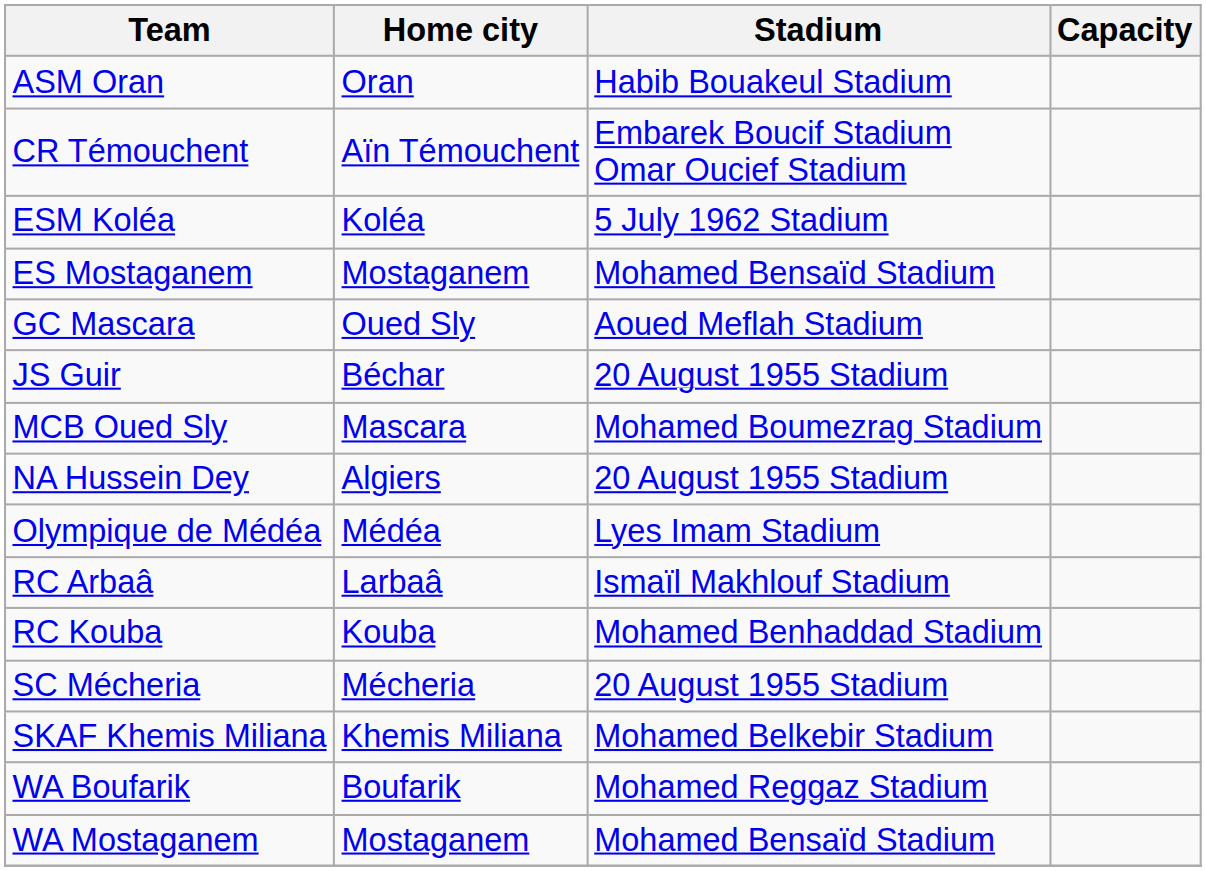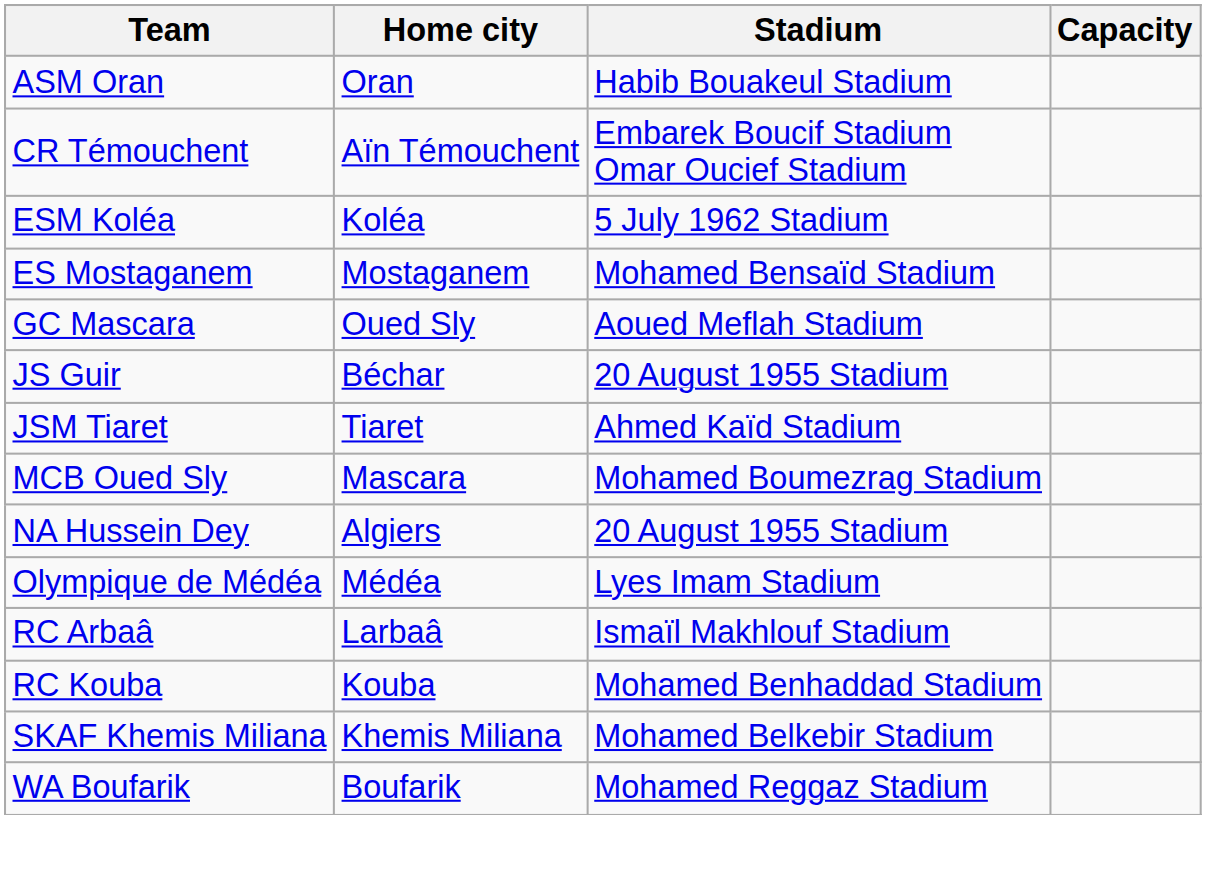 <table class="wikitable sortable">
 <tr>
 <th>Team</th>
 <th>Home city</th>
 <th>Stadium</th>
 <th>Capacity</th>
 </tr>
 <tr>
 <td><a href='#'>ASM Oran</a></td>
 <td><a href='#'>Oran</a></td>
 <td><a href='#'>Habib Bouakeul Stadium</a></td>
 <td style="text-align:center"></td>
 </tr>
 <tr>
 <td><a href='#'>CR Témouchent</a></td>
 <td><a href='#'>Aïn Témouchent</a></td>
 <td><a href='#'>Embarek Boucif Stadium</a><br><a href='#'>Omar Oucief Stadium</a></td>
 <td style="text-align:center"><br></td>
 </tr>
 <tr>
 <td><a href='#'>ESM Koléa</a></td>
 <td><a href='#'>Koléa</a></td>
 <td><a href='#'>5 July 1962 Stadium</a></td>
 <td style="text-align:center"></td>
 </tr>
 <tr>
 <td><a href='#'>ES Mostaganem</a></td>
 <td><a href='#'>Mostaganem</a></td>
 <td><a href='#'>Mohamed Bensaïd Stadium</a></td>
 <td style="text-align:center"></td>
 </tr>
 <tr>
 <td><a href='#'>GC Mascara</a></td>
 <td><a href='#'>Oued Sly</a></td>
 <td><a href='#'>Aoued Meflah Stadium</a></td>
 <td style="text-align:center"></td>
 </tr>
 <tr>
 <td><a href='#'>JS Guir</a></td>
 <td><a href='#'>Béchar</a></td>
 <td><a href='#'>20 August 1955 Stadium</a></td>
 <td style="text-align:center"></td>
 </tr>
 <tr>
+<td><a href='#'>JSM Tiaret</a></td>
+<td><a href='#'>Tiaret</a></td>
+<td><a href='#'>Ahmed Kaïd Stadium</a></td>
+<td style="text-align:center"></td>
+</tr>
+<tr>
 <td><a href='#'>MCB Oued Sly</a></td>
 <td><a href='#'>Mascara</a></td>
 <td><a href='#'>Mohamed Boumezrag Stadium</a></td>
 <td style="text-align:center"></td>
 </tr>
 <tr>
 <td><a href='#'>NA Hussein Dey</a></td>
 <td><a href='#'>Algiers</a></td>
 <td><a href='#'>20 August 1955 Stadium</a></td>
 <td style="text-align:center"></td>
 </tr>
 <tr>
 <td><a href='#'>Olympique de Médéa</a></td>
 <td><a href='#'>Médéa</a></td>
 <td><a href='#'>Lyes Imam Stadium</a></td>
 <td style="text-align:center"></td>
 </tr>
 <tr>
 <td><a href='#'>RC Arbaâ</a></td>
 <td><a href='#'>Larbaâ</a></td>
 <td><a href='#'>Ismaïl Makhlouf Stadium</a></td>
 <td style="text-align:center"></td>
 </tr>
 <tr>
 <td><a href='#'>RC Kouba</a></td>
 <td><a href='#'>Kouba</a></td>
 <td><a href='#'>Mohamed Benhaddad Stadium</a></td>
 <td style="text-align:center"></td>
 </tr>
 <tr>
-<td><a href='#'>SC Mécheria</a></td>
-<td><a href='#'>Mécheria</a></td>
-<td><a href='#'>20 August 1955 Stadium</a></td>
-<td style="text-align:center"></td>
-</tr>
-<tr>
 <td><a href='#'>SKAF Khemis Miliana</a></td>
 <td><a href='#'>Khemis Miliana</a></td>
 <td><a href='#'>Mohamed Belkebir Stadium</a></td>
 <td style="text-align:center"></td>
 </tr>
 <tr>
 <td><a href='#'>WA Boufarik</a></td>
 <td><a href='#'>Boufarik</a></td>
 <td><a href='#'>Mohamed Reggaz Stadium</a></td>
 <td style="text-align:center"></td>
 </tr>
 <tr>
-<td><a href='#'>WA Mostaganem</a></td>
-<td><a href='#'>Mostaganem</a></td>
-<td><a href='#'>Mohamed Bensaïd Stadium</a></td>
-<td style="text-align:center"></td>
-</tr>
-<tr>
 </tr>
 </table>
